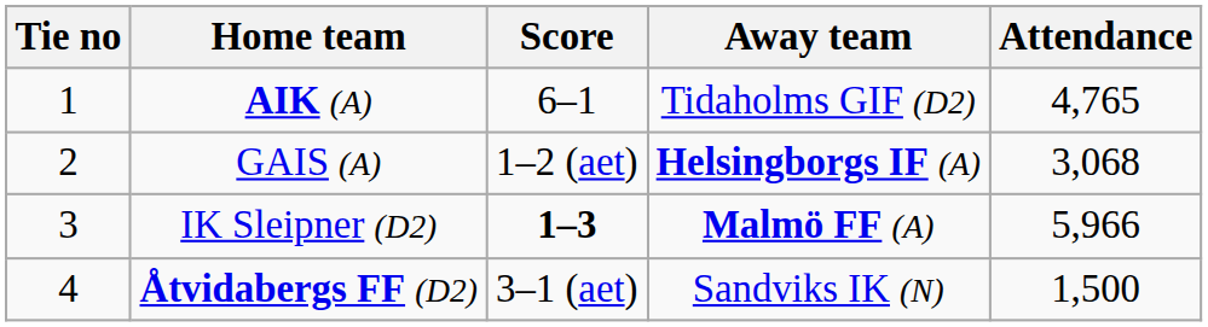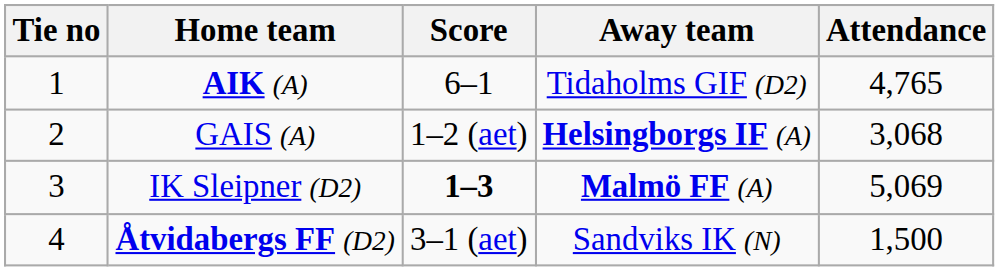 <table class="wikitable" style="text-align:center">
 <tr>
 <th style= width="40px">Tie no</th>
 <th style= width="150px">Home team</th>
 <th style= width="60px">Score</th>
 <th style= width="150px">Away team</th>
 <th style= width="30px">Attendance</th>
 </tr>
 <tr>
 <td>1</td>
 <td><strong><a href='#'>AIK</a></strong> <em><small>(A)</small></em></td>
 <td>6–1</td>
 <td><a href='#'>Tidaholms GIF</a> <em><small>(D2)</small></em></td>
 <td>4,765</td>
 </tr>
 <tr>
 <td>2</td>
 <td><a href='#'>GAIS</a> <em><small>(A)</small></em></td>
 <td>1–2 (<a href='#'>aet</a>)</td>
 <td><strong><a href='#'>Helsingborgs IF</a></strong> <em><small>(A)</small></em></td>
 <td>3,068</td>
 </tr>
 <tr>
 <td>3</td>
 <td><a href='#'>IK Sleipner</a> <em><small>(D2)</small></em></td>
 <td><strong>1–3</strong></td>
 <td><strong><a href='#'>Malmö FF</a></strong> <em><small>(A)</small></em></td>
-<td>5,966</td>
+<td>5,069</td>
 </tr>
 <tr>
 <td>4</td>
 <td><strong><a href='#'>Åtvidabergs FF</a></strong> <em><small>(D2)</small></em></td>
 <td>3–1 (<a href='#'>aet</a>)</td>
 <td><a href='#'>Sandviks IK</a> <em><small>(N)</small></em></td>
 <td>1,500</td>
 </tr>
 </table>
